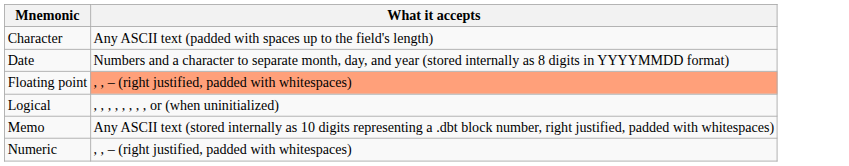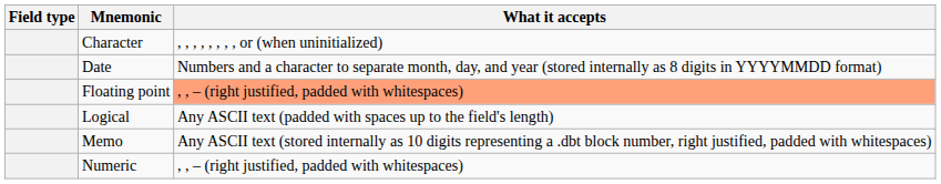 <table class="wikitable">
 <tr>
+<th>Field type</th>
 <th>Mnemonic</th>
 <th>What it accepts</th>
 </tr>
 <tr>
+<th></th>
 <td>Character</td>
-<td>Any ASCII text (padded with spaces up to the field's length)</td>
+<td>, , , , , , , , or  (when uninitialized)</td>
 </tr>
 <tr>
+<th></th>
 <td>Date</td>
 <td>Numbers and a character to separate month, day, and year (stored internally as 8 digits in YYYYMMDD format)</td>
 </tr>
 <tr>
+<th></th>
 <td>Floating point</td>
 <td style="background: lightsalmon;">, , – (right justified, padded with whitespaces)</td>
 </tr>
 <tr>
+<th></th>
 <td>Logical</td>
-<td>, , , , , , , , or  (when uninitialized)</td>
+<td>Any ASCII text (padded with spaces up to the field's length)</td>
 </tr>
 <tr>
+<th></th>
 <td>Memo</td>
 <td>Any ASCII text (stored internally as 10 digits representing a .dbt block number, right justified, padded with whitespaces)</td>
 </tr>
 <tr>
+<th></th>
 <td>Numeric</td>
 <td>, , – (right justified, padded with whitespaces)</td>
 </tr>
 </table>
